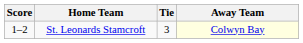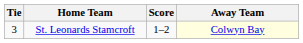 <table class="wikitable" style="text-align:center;">
 <tr>
+<th width=20>Tie</th>
+<th width=175>Home Team</th>
 <th width=20>Score</th>
-<th width=175>Home Team</th>
-<th width=20>Tie</th>
 <th width=175>Away Team</th>
 </tr>
 <tr>
+<td>3</td>
+<td><a href='#'>St. Leonards Stamcroft</a></td>
 <td>1–2</td>
-<td><a href='#'>St. Leonards Stamcroft</a></td>
-<td>3</td>
 <td style="background: lightyellow;"><a href='#'>Colwyn Bay</a></td>
 </tr>
 </table>
